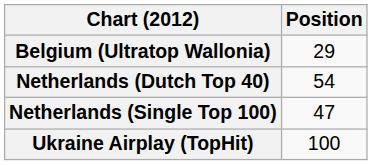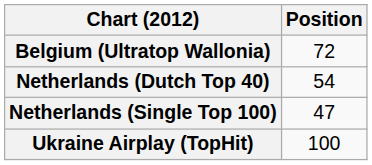 <table class="wikitable plainrowheaders sortable" style="text-align:center;">
 <tr>
 <th scope="col">Chart (2012)</th>
 <th scope="col">Position</th>
 </tr>
 <tr>
 <th scope="row">Belgium (Ultratop Wallonia)</th>
-<td>29</td>
+<td>72</td>
 </tr>
 <tr>
 <th scope="row">Netherlands (Dutch Top 40)</th>
 <td>54</td>
 </tr>
 <tr>
 <th scope="row">Netherlands (Single Top 100)</th>
 <td>47</td>
 </tr>
 <tr>
 <th scope="row">Ukraine Airplay (TopHit)</th>
 <td style="text-align:center;">100</td>
 </tr>
 </table>
